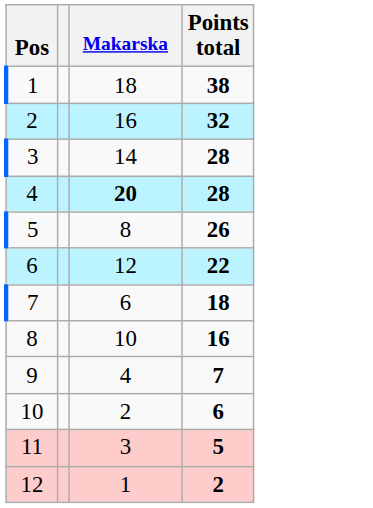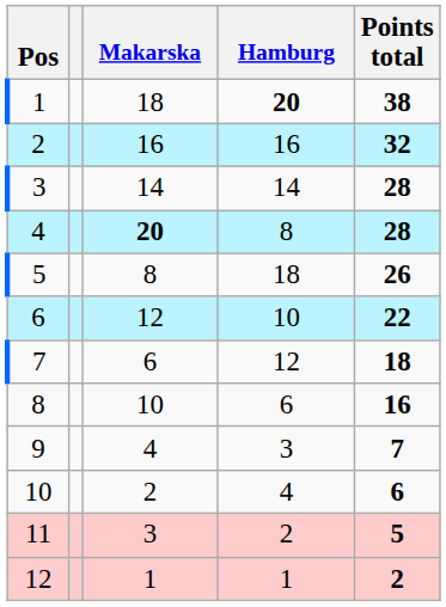 <table class="wikitable" style="text-align:center;">
 <tr>
 <th style="width:1.8em;"><br>Pos</th>
 <th></th>
 <th style="width:5.2em;;font-size:85%;vertical-align:top;padding-left:4px;;padding-right:4px;;"><br><a href='#'>Makarska</a></th>
+<th style="width:5.2em;;font-size:85%;vertical-align:top;padding-left:4px;;padding-right:4px;;"><br><a href='#'>Hamburg</a></th>
 <th>Points<br>total</th>
 </tr>
 <tr>
 <td style="border-left:3px solid #06f;">1</td>
 <td align="left"></td>
 <td>18</td>
+<td><strong>20</strong></td>
 <td><strong>38</strong></td>
 </tr>
 <tr bgcolor="#bbf3ff">
 <td>2</td>
 <td align="left"></td>
+<td>16</td>
 <td>16</td>
 <td><strong>32</strong></td>
 </tr>
 <tr>
 <td style="border-left:3px solid #06f;">3</td>
 <td align="left"></td>
 <td>14</td>
+<td>14</td>
 <td><strong>28</strong></td>
 </tr>
 <tr bgcolor="#bbf3ff">
 <td>4</td>
 <td align="left"></td>
 <td><strong>20</strong></td>
+<td>8</td>
 <td><strong>28</strong></td>
 </tr>
 <tr>
 <td style="border-left:3px solid #06f;">5</td>
 <td align="left"></td>
 <td>8</td>
+<td>18</td>
 <td><strong>26</strong></td>
 </tr>
 <tr bgcolor="#bbf3ff">
 <td>6</td>
 <td align="left"></td>
 <td>12</td>
+<td>10</td>
 <td><strong>22</strong></td>
 </tr>
 <tr>
 <td style="border-left:3px solid #06f;">7</td>
 <td align="left"></td>
 <td>6</td>
+<td>12</td>
 <td><strong>18</strong></td>
 </tr>
 <tr>
 <td>8</td>
 <td align="left"></td>
 <td>10</td>
+<td>6</td>
 <td><strong>16</strong></td>
 </tr>
 <tr>
 <td>9</td>
 <td align="left"></td>
 <td>4</td>
+<td>3</td>
 <td><strong>7</strong></td>
 </tr>
 <tr>
 <td>10</td>
 <td align="left"></td>
 <td>2</td>
+<td>4</td>
 <td><strong>6</strong></td>
 </tr>
 <tr bgcolor="ffcccc">
 <td>11</td>
 <td align="left"></td>
 <td>3</td>
+<td>2</td>
 <td><strong>5</strong></td>
 </tr>
 <tr bgcolor="ffcccc">
 <td>12</td>
 <td align="left"></td>
 <td>1</td>
+<td>1</td>
 <td><strong>2</strong></td>
 </tr>
 </table>
